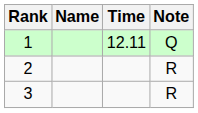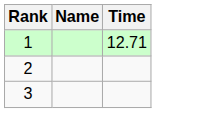 <table class="wikitable sortable" style="text-align:center;">
 <tr>
 <th>Rank</th>
 <th>Name</th>
 <th>Time</th>
-<th>Note</th>
 </tr>
 <tr style="background-color:#ccffcc;">
 <td>1</td>
 <td style="text-align:left;"></td>
-<td>12.11</td>
-<td>Q</td>
+<td>12.71</td>
 </tr>
 <tr>
 <td>2</td>
 <td style="text-align:left;"></td>
 <td></td>
-<td>R</td>
 </tr>
 <tr>
 <td>3</td>
 <td style="text-align:left;"></td>
 <td></td>
-<td>R</td>
 </tr>
 </table>
